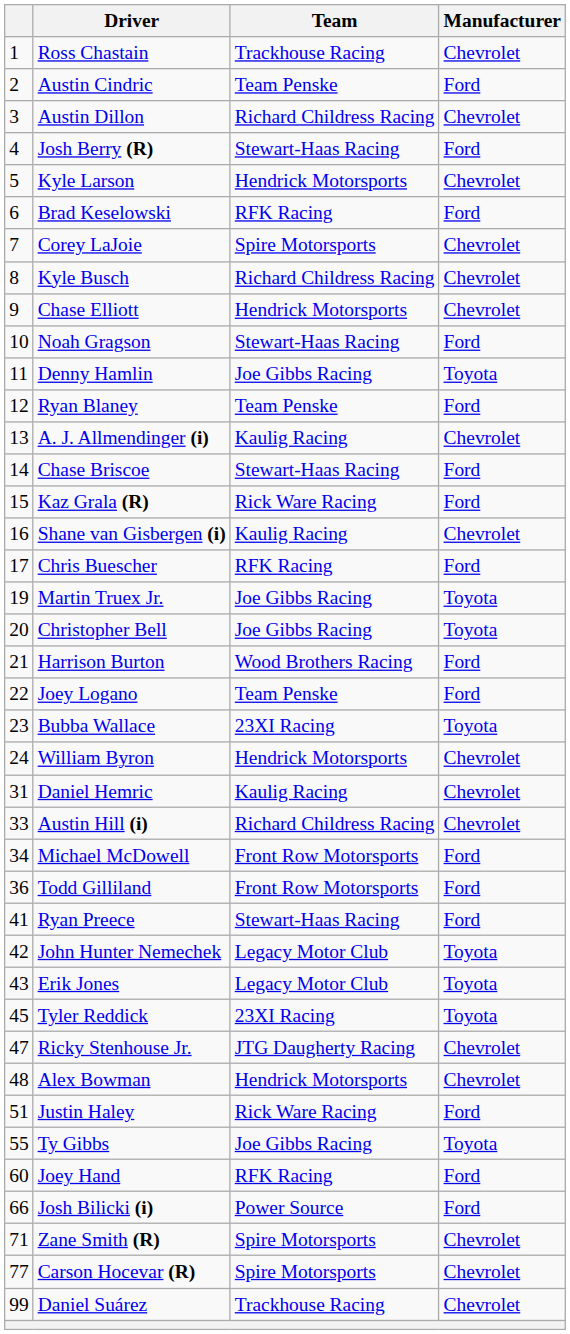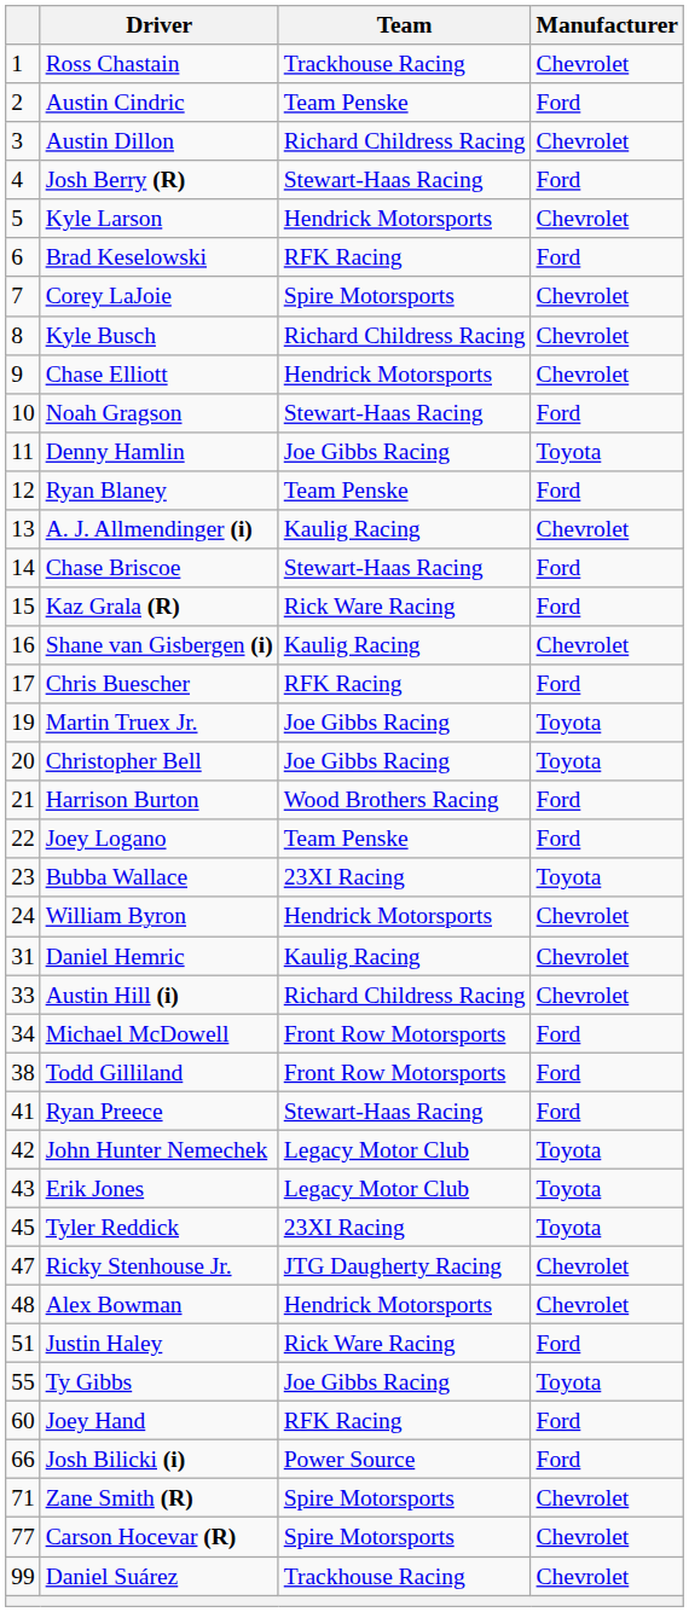 <table class="wikitable" style="font-size:95%">
 <tr>
 <th></th>
 <th>Driver</th>
 <th>Team</th>
 <th>Manufacturer</th>
 </tr>
 <tr>
 <td>1</td>
 <td><a href='#'>Ross Chastain</a></td>
 <td><a href='#'>Trackhouse Racing</a></td>
 <td><a href='#'>Chevrolet</a></td>
 </tr>
 <tr>
 <td>2</td>
 <td><a href='#'>Austin Cindric</a></td>
 <td><a href='#'>Team Penske</a></td>
 <td><a href='#'>Ford</a></td>
 </tr>
 <tr>
 <td>3</td>
 <td><a href='#'>Austin Dillon</a></td>
 <td nowrap><a href='#'>Richard Childress Racing</a></td>
 <td><a href='#'>Chevrolet</a></td>
 </tr>
 <tr>
 <td>4</td>
 <td><a href='#'>Josh Berry</a> <strong>(R)</strong></td>
 <td><a href='#'>Stewart-Haas Racing</a></td>
 <td><a href='#'>Ford</a></td>
 </tr>
 <tr>
 <td>5</td>
 <td><a href='#'>Kyle Larson</a></td>
 <td><a href='#'>Hendrick Motorsports</a></td>
 <td><a href='#'>Chevrolet</a></td>
 </tr>
 <tr>
 <td>6</td>
 <td><a href='#'>Brad Keselowski</a></td>
 <td><a href='#'>RFK Racing</a></td>
 <td><a href='#'>Ford</a></td>
 </tr>
 <tr>
 <td>7</td>
 <td><a href='#'>Corey LaJoie</a></td>
 <td><a href='#'>Spire Motorsports</a></td>
 <td><a href='#'>Chevrolet</a></td>
 </tr>
 <tr>
 <td>8</td>
 <td><a href='#'>Kyle Busch</a></td>
 <td><a href='#'>Richard Childress Racing</a></td>
 <td><a href='#'>Chevrolet</a></td>
 </tr>
 <tr>
 <td>9</td>
 <td><a href='#'>Chase Elliott</a></td>
 <td><a href='#'>Hendrick Motorsports</a></td>
 <td><a href='#'>Chevrolet</a></td>
 </tr>
 <tr>
 <td>10</td>
 <td><a href='#'>Noah Gragson</a></td>
 <td><a href='#'>Stewart-Haas Racing</a></td>
 <td><a href='#'>Ford</a></td>
 </tr>
 <tr>
 <td>11</td>
 <td><a href='#'>Denny Hamlin</a></td>
 <td><a href='#'>Joe Gibbs Racing</a></td>
 <td><a href='#'>Toyota</a></td>
 </tr>
 <tr>
 <td>12</td>
 <td><a href='#'>Ryan Blaney</a></td>
 <td><a href='#'>Team Penske</a></td>
 <td><a href='#'>Ford</a></td>
 </tr>
 <tr>
 <td>13</td>
 <td><a href='#'>A. J. Allmendinger</a> <strong>(i)</strong></td>
 <td><a href='#'>Kaulig Racing</a></td>
 <td><a href='#'>Chevrolet</a></td>
 </tr>
 <tr>
 <td>14</td>
 <td><a href='#'>Chase Briscoe</a></td>
 <td><a href='#'>Stewart-Haas Racing</a></td>
 <td><a href='#'>Ford</a></td>
 </tr>
 <tr>
 <td>15</td>
 <td><a href='#'>Kaz Grala</a> <strong>(R)</strong></td>
 <td><a href='#'>Rick Ware Racing</a></td>
 <td><a href='#'>Ford</a></td>
 </tr>
 <tr>
 <td>16</td>
 <td nowrap><a href='#'>Shane van Gisbergen</a> <strong>(i)</strong></td>
 <td><a href='#'>Kaulig Racing</a></td>
 <td><a href='#'>Chevrolet</a></td>
 </tr>
 <tr>
 <td>17</td>
 <td><a href='#'>Chris Buescher</a></td>
 <td><a href='#'>RFK Racing</a></td>
 <td><a href='#'>Ford</a></td>
 </tr>
 <tr>
 <td>19</td>
 <td><a href='#'>Martin Truex Jr.</a></td>
 <td><a href='#'>Joe Gibbs Racing</a></td>
 <td><a href='#'>Toyota</a></td>
 </tr>
 <tr>
 <td>20</td>
 <td><a href='#'>Christopher Bell</a></td>
 <td><a href='#'>Joe Gibbs Racing</a></td>
 <td><a href='#'>Toyota</a></td>
 </tr>
 <tr>
 <td>21</td>
 <td><a href='#'>Harrison Burton</a></td>
 <td><a href='#'>Wood Brothers Racing</a></td>
 <td><a href='#'>Ford</a></td>
 </tr>
 <tr>
 <td>22</td>
 <td><a href='#'>Joey Logano</a></td>
 <td><a href='#'>Team Penske</a></td>
 <td><a href='#'>Ford</a></td>
 </tr>
 <tr>
 <td>23</td>
 <td><a href='#'>Bubba Wallace</a></td>
 <td><a href='#'>23XI Racing</a></td>
 <td><a href='#'>Toyota</a></td>
 </tr>
 <tr>
 <td>24</td>
 <td><a href='#'>William Byron</a></td>
 <td><a href='#'>Hendrick Motorsports</a></td>
 <td><a href='#'>Chevrolet</a></td>
 </tr>
 <tr>
 <td>31</td>
 <td><a href='#'>Daniel Hemric</a></td>
 <td><a href='#'>Kaulig Racing</a></td>
 <td><a href='#'>Chevrolet</a></td>
 </tr>
 <tr>
 <td>33</td>
 <td><a href='#'>Austin Hill</a> <strong>(i)</strong></td>
 <td><a href='#'>Richard Childress Racing</a></td>
 <td><a href='#'>Chevrolet</a></td>
 </tr>
 <tr>
 <td>34</td>
 <td><a href='#'>Michael McDowell</a></td>
 <td><a href='#'>Front Row Motorsports</a></td>
 <td><a href='#'>Ford</a></td>
 </tr>
 <tr>
-<td>36</td>
+<td>38</td>
 <td><a href='#'>Todd Gilliland</a></td>
 <td><a href='#'>Front Row Motorsports</a></td>
 <td><a href='#'>Ford</a></td>
 </tr>
 <tr>
 <td>41</td>
 <td><a href='#'>Ryan Preece</a></td>
 <td><a href='#'>Stewart-Haas Racing</a></td>
 <td><a href='#'>Ford</a></td>
 </tr>
 <tr>
 <td>42</td>
 <td><a href='#'>John Hunter Nemechek</a></td>
 <td><a href='#'>Legacy Motor Club</a></td>
 <td><a href='#'>Toyota</a></td>
 </tr>
 <tr>
 <td>43</td>
 <td><a href='#'>Erik Jones</a></td>
 <td><a href='#'>Legacy Motor Club</a></td>
 <td><a href='#'>Toyota</a></td>
 </tr>
 <tr>
 <td>45</td>
 <td><a href='#'>Tyler Reddick</a></td>
 <td><a href='#'>23XI Racing</a></td>
 <td><a href='#'>Toyota</a></td>
 </tr>
 <tr>
 <td>47</td>
 <td><a href='#'>Ricky Stenhouse Jr.</a></td>
 <td><a href='#'>JTG Daugherty Racing</a></td>
 <td><a href='#'>Chevrolet</a></td>
 </tr>
 <tr>
 <td>48</td>
 <td><a href='#'>Alex Bowman</a></td>
 <td><a href='#'>Hendrick Motorsports</a></td>
 <td><a href='#'>Chevrolet</a></td>
 </tr>
 <tr>
 <td>51</td>
 <td><a href='#'>Justin Haley</a></td>
 <td><a href='#'>Rick Ware Racing</a></td>
 <td><a href='#'>Ford</a></td>
 </tr>
 <tr>
 <td>55</td>
 <td><a href='#'>Ty Gibbs</a></td>
 <td><a href='#'>Joe Gibbs Racing</a></td>
 <td><a href='#'>Toyota</a></td>
 </tr>
 <tr>
 <td>60</td>
 <td><a href='#'>Joey Hand</a></td>
 <td><a href='#'>RFK Racing</a></td>
 <td><a href='#'>Ford</a></td>
 </tr>
 <tr>
 <td>66</td>
 <td><a href='#'>Josh Bilicki</a> <strong>(i)</strong></td>
 <td><a href='#'>Power Source</a></td>
 <td><a href='#'>Ford</a></td>
 </tr>
 <tr>
 <td>71</td>
 <td><a href='#'>Zane Smith</a> <strong>(R)</strong></td>
 <td><a href='#'>Spire Motorsports</a></td>
 <td><a href='#'>Chevrolet</a></td>
 </tr>
 <tr>
 <td>77</td>
 <td><a href='#'>Carson Hocevar</a> <strong>(R)</strong></td>
 <td><a href='#'>Spire Motorsports</a></td>
 <td><a href='#'>Chevrolet</a></td>
 </tr>
 <tr>
 <td>99</td>
 <td><a href='#'>Daniel Suárez</a></td>
 <td><a href='#'>Trackhouse Racing</a></td>
 <td><a href='#'>Chevrolet</a></td>
 </tr>
 <tr>
 <th colspan="4"></th>
 </tr>
 </table>
